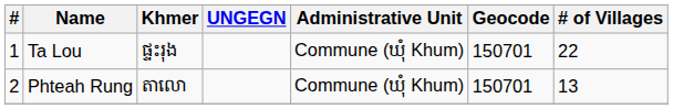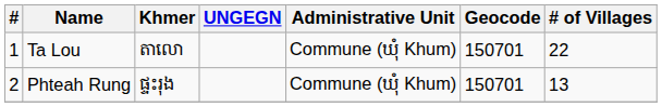 <table class="wikitable sortable">
 <tr>
 <th>#</th>
 <th>Name</th>
 <th>Khmer</th>
 <th><a href='#'>UNGEGN</a></th>
 <th>Administrative Unit</th>
 <th>Geocode</th>
 <th># of Villages</th>
 </tr>
 <tr>
 <td>1</td>
 <td>Ta Lou</td>
-<td>ផ្ទះរុង</td>
+<td>តាលោ</td>
 <td></td>
 <td>Commune (ឃុំ Khum)</td>
 <td>150701</td>
 <td>22</td>
 </tr>
 <tr>
 <td>2</td>
 <td>Phteah Rung</td>
-<td>តាលោ</td>
+<td>ផ្ទះរុង</td>
 <td></td>
 <td>Commune (ឃុំ Khum)</td>
 <td>150701</td>
 <td>13</td>
 </tr>
 <tr>
 </tr>
 </table>
